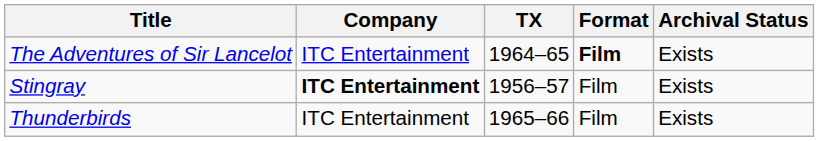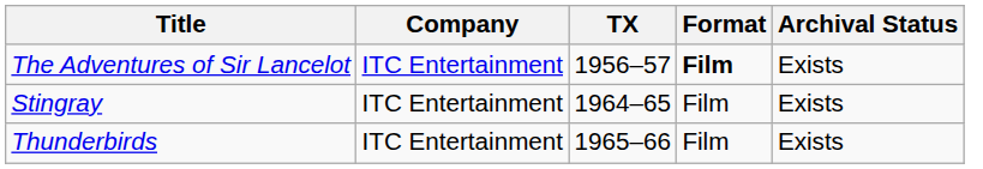 <table class="wikitable">
 <tr>
 <th>Title</th>
 <th>Company</th>
 <th>TX</th>
 <th>Format</th>
 <th>Archival Status</th>
 </tr>
 <tr>
 <td><em><a href='#'>The Adventures of Sir Lancelot</a></em></td>
 <td><a href='#'>ITC Entertainment</a></td>
-<td>1964–65</td>
+<td>1956–57</td>
 <td><strong>Film</strong></td>
 <td>Exists</td>
 </tr>
 <tr>
 <td><a href='#'><em>Stingray</em></a></td>
-<td><strong>ITC Entertainment</strong></td>
-<td>1956–57</td>
+<td>ITC Entertainment</td>
+<td>1964–65</td>
 <td>Film</td>
 <td>Exists</td>
 </tr>
 <tr>
 <td><a href='#'><em>Thunderbirds</em></a></td>
 <td>ITC Entertainment</td>
 <td>1965–66</td>
 <td>Film</td>
 <td>Exists</td>
 </tr>
 </table>
